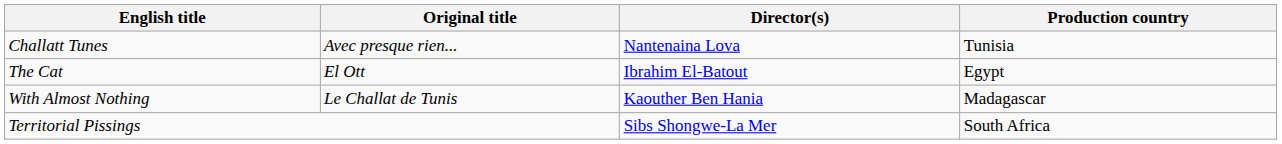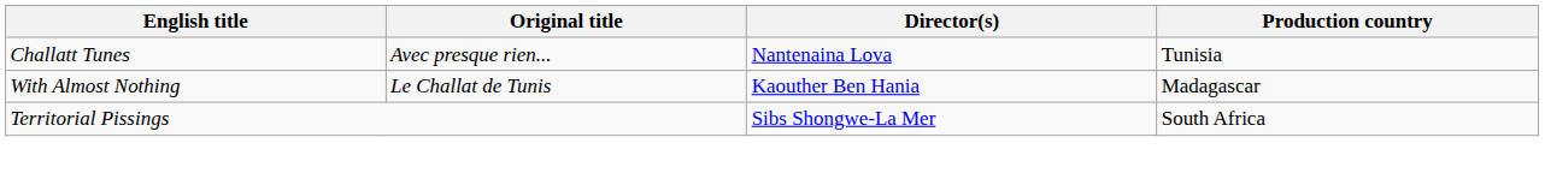 <table class="wikitable" width="95%">
 <tr>
 <th>English title</th>
 <th>Original title</th>
 <th>Director(s)</th>
 <th>Production country</th>
 </tr>
 <tr>
 <td><em>Challatt Tunes</em></td>
 <td><em>Avec presque rien...</em></td>
 <td><a href='#'>Nantenaina Lova</a></td>
 <td>Tunisia</td>
 </tr>
 <tr>
-<td><em>The Cat</em></td>
-<td><em>El Ott</em></td>
-<td><a href='#'>Ibrahim El-Batout</a></td>
-<td>Egypt</td>
-</tr>
-<tr>
 <td><em>With Almost Nothing</em></td>
 <td><em>Le Challat de Tunis</em></td>
 <td><a href='#'>Kaouther Ben Hania</a></td>
 <td>Madagascar</td>
 </tr>
 <tr>
 <td colspan=2><em>Territorial Pissings</em></td>
 <td><a href='#'>Sibs Shongwe-La Mer</a></td>
 <td>South Africa</td>
 </tr>
 </table>
